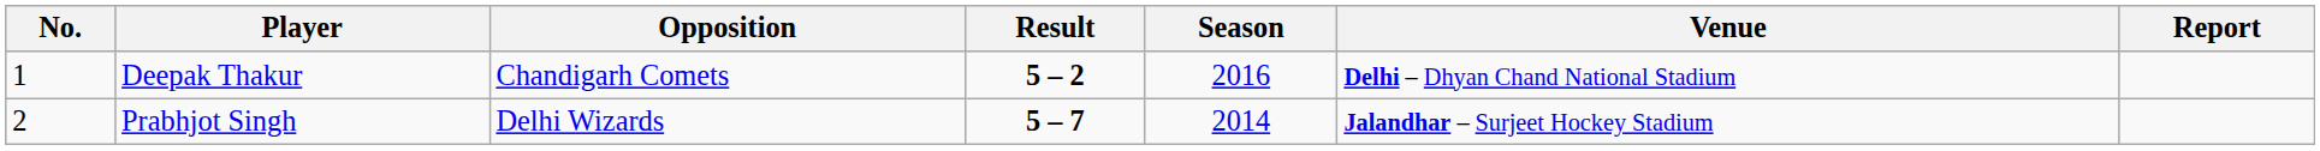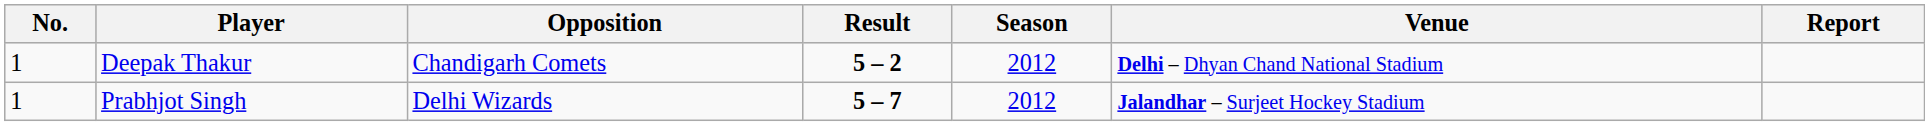 <table class="wikitable" style="width:100%; border:none">
 <tr>
 <th>No.</th>
 <th>Player</th>
 <th>Opposition</th>
 <th align=center>Result</th>
 <th align=center>Season</th>
 <th align=center>Venue</th>
 <th align=center>Report</th>
 </tr>
 <tr>
 <td>1</td>
 <td> <a href='#'>Deepak Thakur</a></td>
 <td><a href='#'>Chandigarh Comets</a></td>
 <td align="center"><strong>5 – 2</strong></td>
-<td align="center"><a href='#'>2016</a></td>
+<td align="center"><a href='#'>2012</a></td>
 <td><small> <strong><a href='#'>Delhi</a></strong> – <a href='#'>Dhyan Chand National Stadium</a> </small></td>
 <td align="center"><small></small></td>
 </tr>
 <tr>
-<td>2</td>
+<td>1</td>
 <td> <a href='#'>Prabhjot Singh</a></td>
 <td><a href='#'>Delhi Wizards</a></td>
 <td align="center"><strong>5 – 7</strong></td>
-<td align="center"><a href='#'>2014</a></td>
+<td align="center"><a href='#'>2012</a></td>
 <td><small> <strong><a href='#'>Jalandhar</a></strong> – <a href='#'>Surjeet Hockey Stadium</a> </small></td>
 <td align="center"><small></small></td>
 </tr>
 </table>
